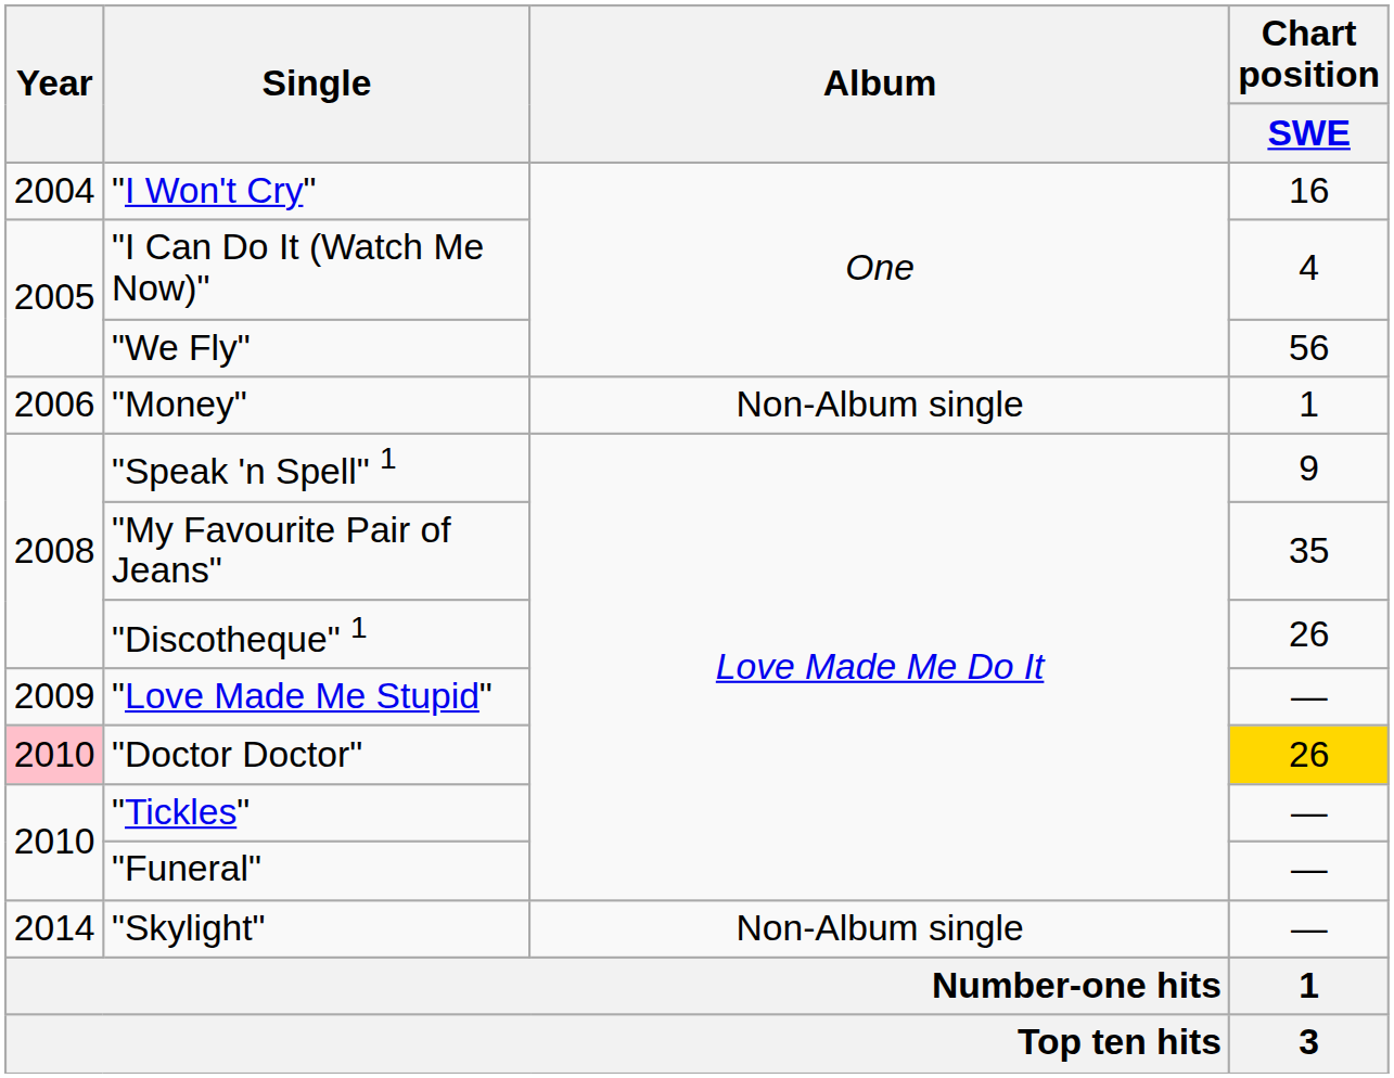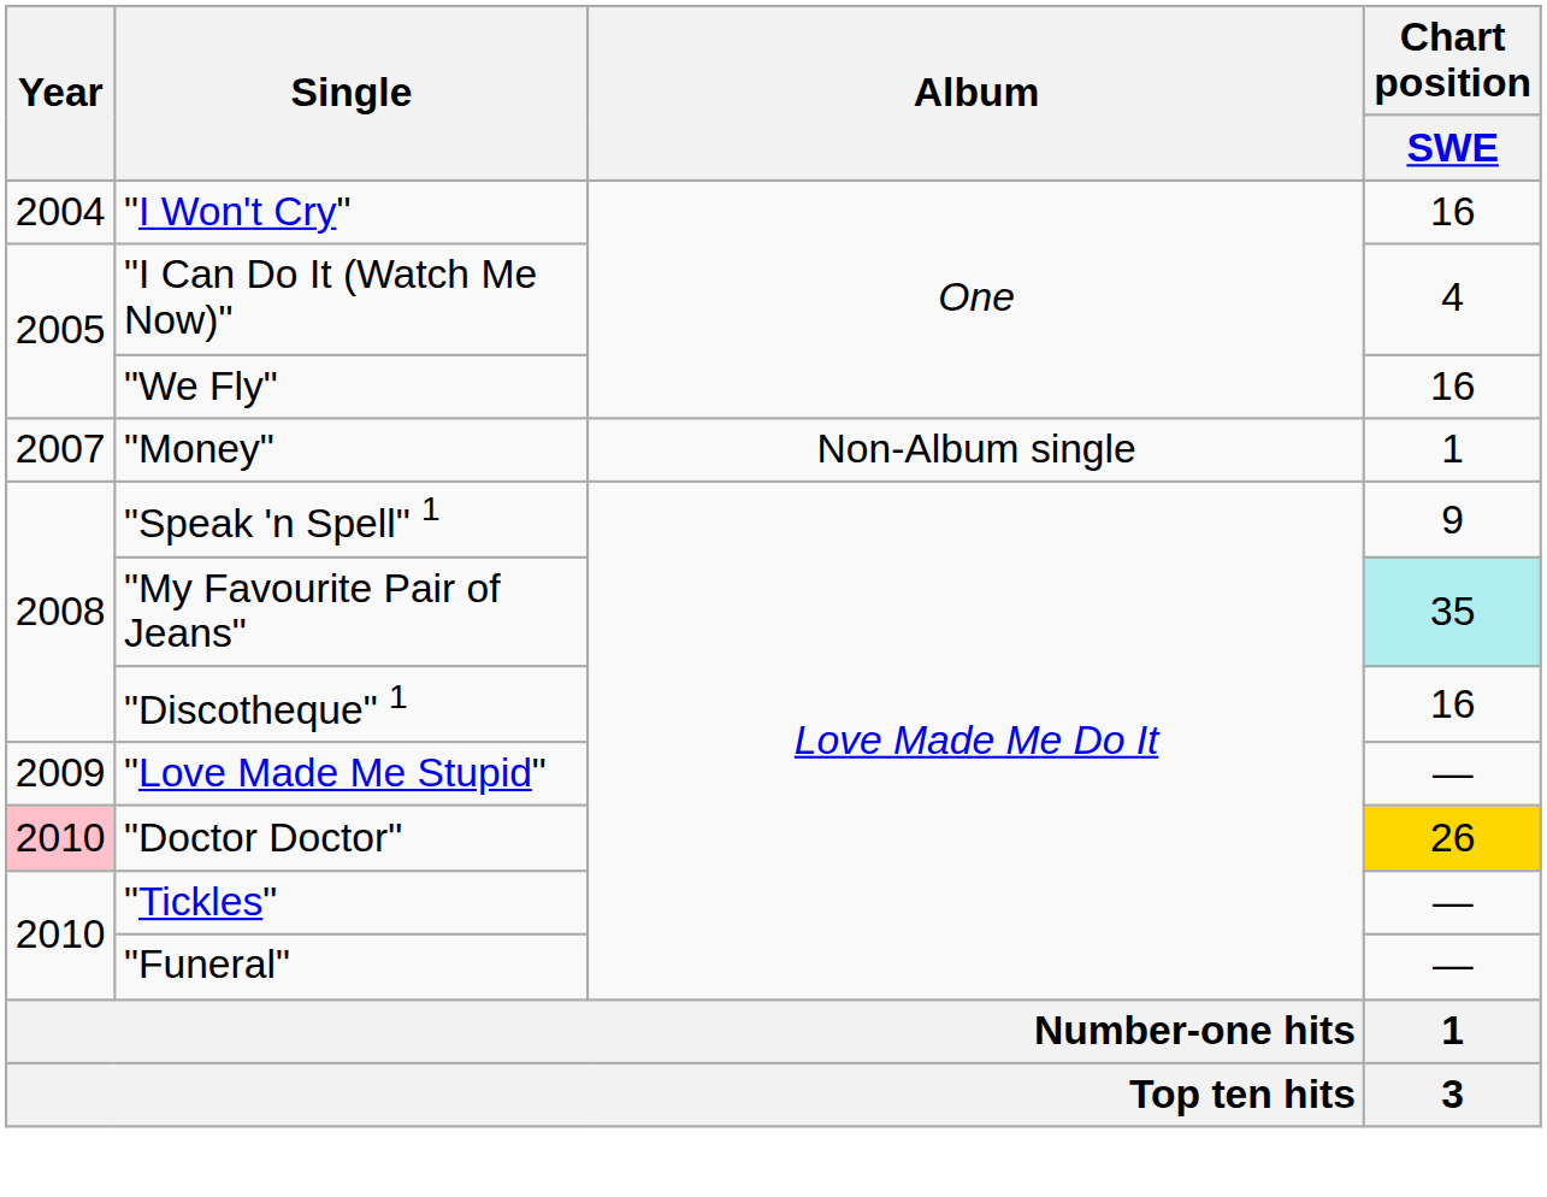 <table class="wikitable" style="text-align: center;">
 <tr>
 <th rowspan="2">Year</th>
 <th width="180" rowspan="2">Single</th>
 <th width="300" rowspan="2">Album</th>
 <th colspan="1">Chart position</th>
 </tr>
 <tr>
 <th width="30"><a href='#'>SWE</a><br></th>
 </tr>
 <tr>
 <td rowspan="1">2004</td>
 <td align="left">"<a href='#'>I Won't Cry</a>"</td>
 <td rowspan="3"><em>One</em></td>
 <td>16</td>
 </tr>
 <tr>
 <td rowspan="2">2005</td>
 <td align="left">"I Can Do It (Watch Me Now)"</td>
 <td>4</td>
 </tr>
 <tr>
 <td align="left">"We Fly"</td>
-<td>56</td>
+<td>16</td>
 </tr>
 <tr>
-<td rowspan="1">2006</td>
+<td rowspan="1">2007</td>
 <td align="left">"Money"</td>
 <td rowspan="1">Non-Album single</td>
 <td>1</td>
 </tr>
 <tr>
 <td rowspan="3">2008</td>
 <td align="left">"Speak 'n Spell" <sup>1</sup></td>
 <td rowspan="7"><em><a href='#'>Love Made Me Do It</a></em></td>
 <td>9</td>
 </tr>
 <tr>
 <td align="left">"My Favourite Pair of Jeans"</td>
-<td>35</td>
+<td style="background: paleturquoise;">35</td>
 </tr>
 <tr>
 <td align="left">"Discotheque" <sup>1</sup></td>
-<td>26</td>
+<td>16</td>
 </tr>
 <tr>
 <td rowspan="1">2009</td>
 <td align="left">"<a href='#'>Love Made Me Stupid</a>"</td>
 <td>—</td>
 </tr>
 <tr>
 <td rowspan="1" style="background: pink;">2010</td>
 <td align="left">"Doctor Doctor"</td>
 <td style="background: gold;">26</td>
 </tr>
 <tr>
 <td rowspan="2">2010</td>
 <td align="left">"<a href='#'>Tickles</a>"</td>
 <td>—</td>
 </tr>
 <tr>
 <td align="left">"Funeral"</td>
 <td>—</td>
 </tr>
 <tr>
-<td rowspan="1">2014</td>
-<td align="left">"Skylight"</td>
-<td rowspan="1">Non-Album single</td>
-<td>—</td>
-</tr>
-<tr>
 <th style="text-align: right;" colspan="3">Number-one hits</th>
 <th>1</th>
 </tr>
 <tr>
 <th style="text-align: right;" colspan="3">Top ten hits</th>
 <th>3</th>
 </tr>
 </table>
